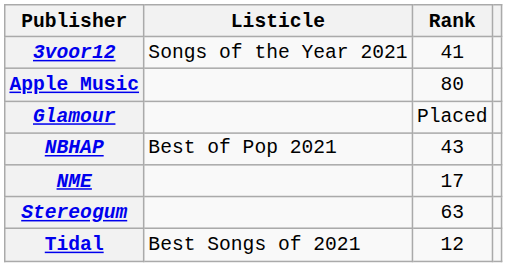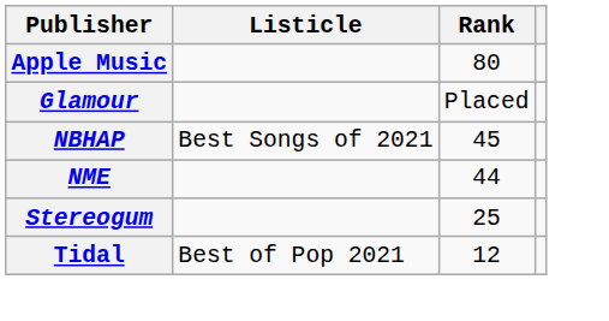 <table class="wikitable sortable plainrowheaders" style="text-align:center">
 <tr>
 <th scope="col">Publisher</th>
 <th scope="col">Listicle</th>
 <th scope="col">Rank</th>
 <th scope="col" class="unsortable"></th>
-</tr>
-<tr>
-<th scope="row"><em><a href='#'>3voor12</a></em></th>
-<td style="text-align:left;">Songs of the Year 2021</td>
-<td>41</td>
-<td></td>
 </tr>
 <tr>
 <th scope="row"><a href='#'>Apple Music</a></th>
 <td style="text-align:left;"></td>
 <td>80</td>
 <td></td>
 </tr>
 <tr>
 <th scope="row"><em><a href='#'>Glamour</a></em></th>
 <td style="text-align:left;"></td>
 <td>Placed</td>
 <td></td>
 </tr>
 <tr>
 <th scope="row"><em><a href='#'>NBHAP</a></em></th>
-<td style="text-align:left;">Best of Pop 2021</td>
-<td>43</td>
+<td style="text-align:left;">Best Songs of 2021</td>
+<td>45</td>
 <td><em></em></td>
 </tr>
 <tr>
 <th scope="row"><em><a href='#'>NME</a></em></th>
 <td style="text-align:left;"></td>
-<td>17</td>
+<td>44</td>
 <td></td>
 </tr>
 <tr>
 <th scope="row"><em><a href='#'>Stereogum</a></em></th>
 <td style="text-align:left;"></td>
-<td>63</td>
+<td>25</td>
 <td></td>
 </tr>
 <tr>
 <th scope="row"><a href='#'>Tidal</a></th>
-<td style="text-align:left;">Best Songs of 2021</td>
+<td style="text-align:left;">Best of Pop 2021</td>
 <td>12</td>
 <td></td>
 </tr>
 </table>
